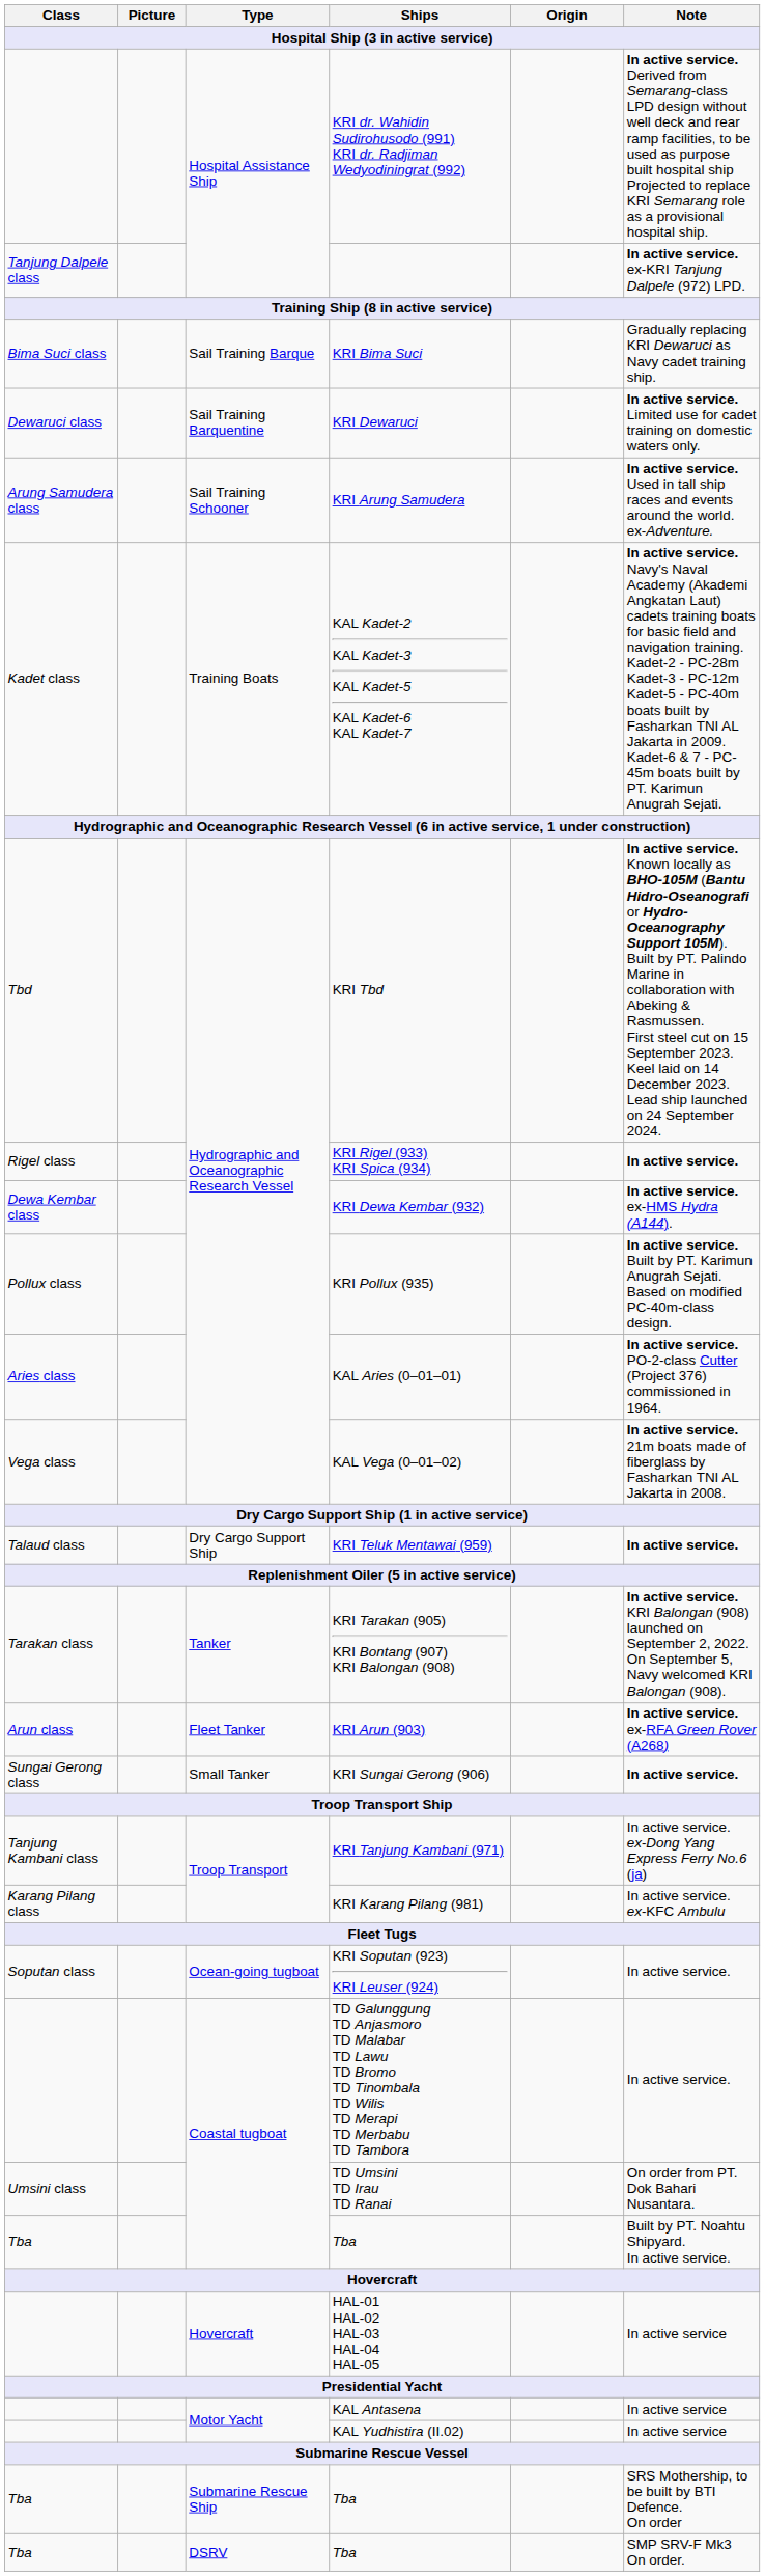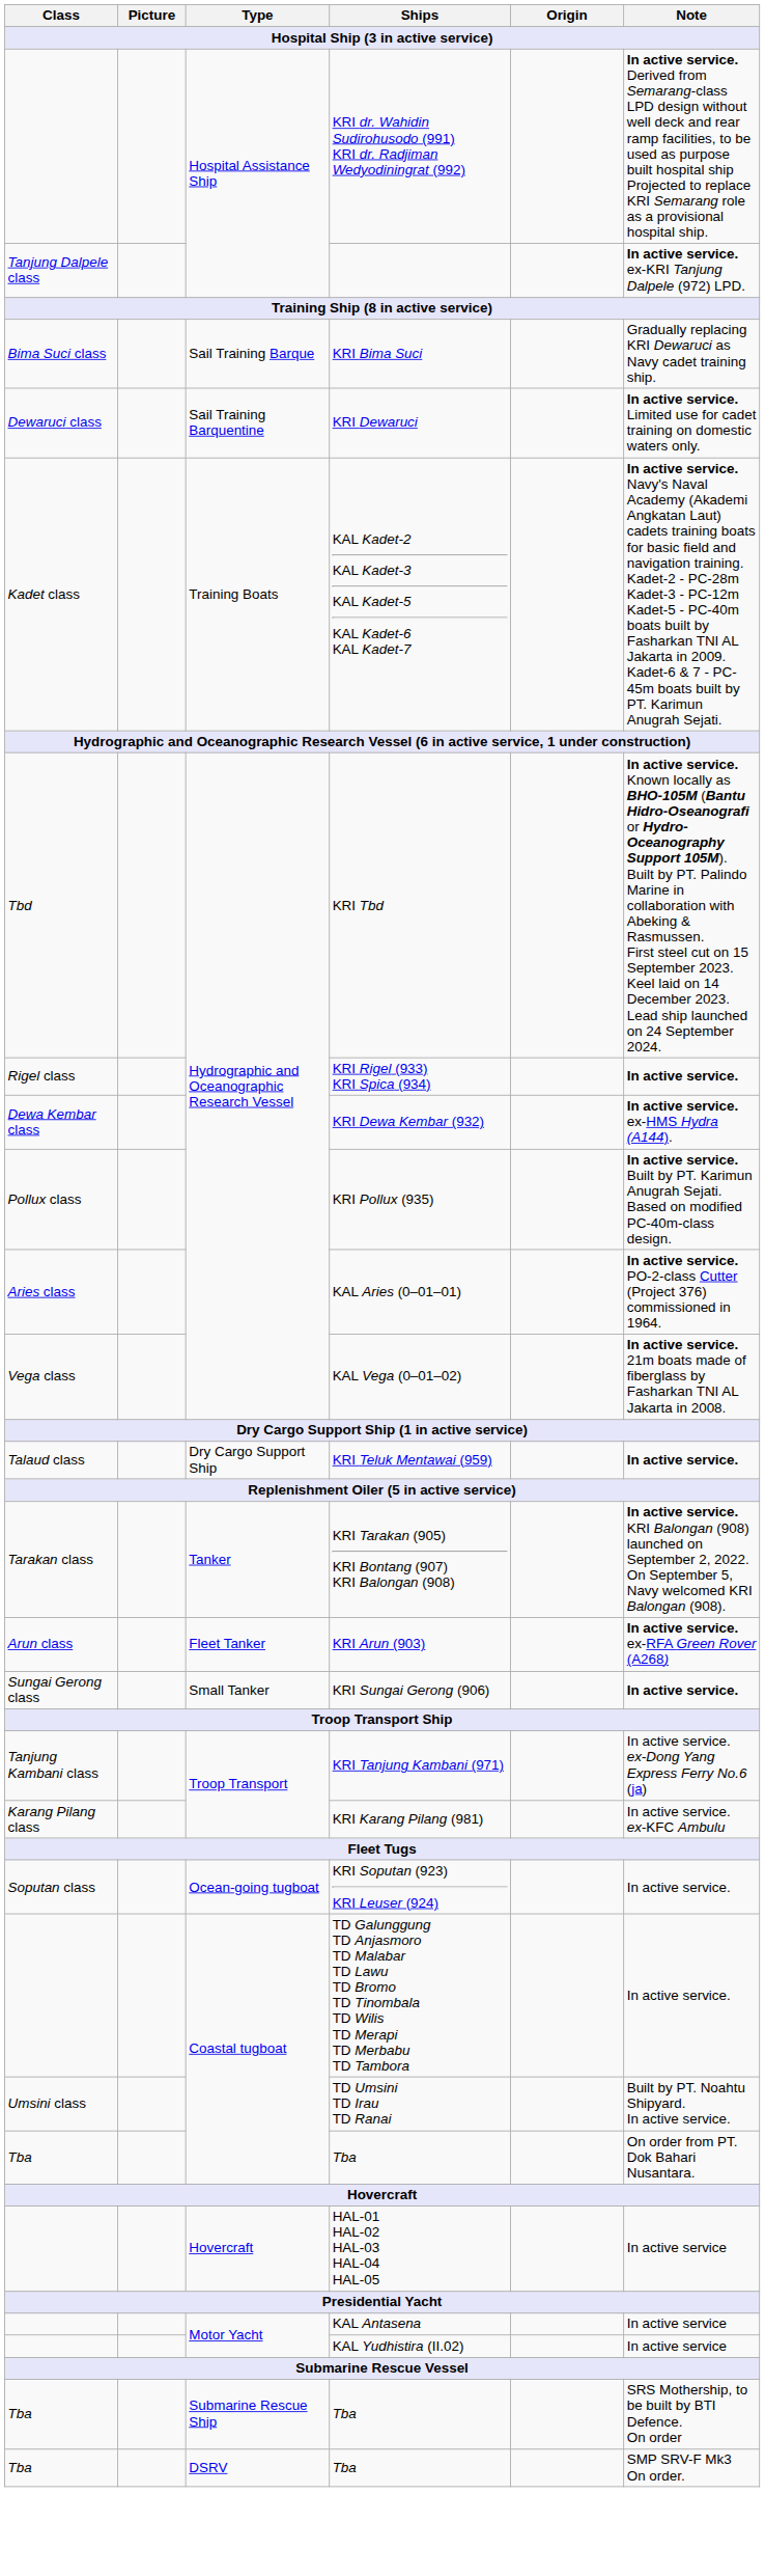 <table class="wikitable ">
 <tr>
 <th style="text-align:centre; width:15%;">Class</th>
 <th style="text-align:centre; width:9%;">Picture</th>
 <th style="text-align:centre; width:19%;">Type</th>
 <th style="text-align:centre; width:24%;">Ships</th>
 <th style="text-align:centre; width:15%;">Origin</th>
 <th style="text-align:centre; width:20%;">Note</th>
 </tr>
 <tr>
 <th colspan="6" style="background: lavender;">Hospital Ship (3 in active service)</th>
 </tr>
 <tr>
 <td></td>
 <td></td>
 <td rowspan="2"><a href='#'>Hospital Assistance Ship</a></td>
 <td><a href='#'>KRI <em>dr. Wahidin Sudirohusodo</em> (991)</a><br><a href='#'>KRI <em>dr. Radjiman Wedyodiningrat</em> (992)</a></td>
 <td></td>
 <td><strong>In active service.</strong><br>Derived from <em>Semarang</em>-class LPD design without well deck and rear ramp facilities, to be used as purpose built hospital ship<br>Projected to replace KRI <em>Semarang</em> role as a provisional hospital ship.</td>
 </tr>
 <tr>
 <td><a href='#'><em>Tanjung Dalpele</em> class</a></td>
 <td></td>
 <td></td>
 <td></td>
 <td><strong>In active service.</strong><br>ex-KRI <em>Tanjung Dalpele</em> (972) LPD.</td>
 </tr>
 <tr>
 <th colspan="6" style="background: lavender;">Training Ship (8 in active service)</th>
 </tr>
 <tr>
 <td><a href='#'><em>Bima Suci</em> class</a></td>
 <td></td>
 <td>Sail Training <a href='#'>Barque</a></td>
 <td><a href='#'>KRI <em>Bima Suci</em></a></td>
 <td></td>
 <td>Gradually replacing KRI <em>Dewaruci</em> as Navy cadet training ship.</td>
 </tr>
 <tr>
 <td><a href='#'><em>Dewaruci</em> class</a></td>
 <td></td>
 <td>Sail Training <a href='#'>Barquentine</a></td>
 <td><a href='#'>KRI <em>Dewaruci</em></a></td>
 <td></td>
 <td><strong>In active service.</strong><br>Limited use for cadet training on domestic waters only.</td>
-</tr>
-<tr>
-<td><a href='#'><em>Arung Samudera</em> class</a></td>
-<td></td>
-<td>Sail Training <a href='#'>Schooner</a></td>
-<td><a href='#'>KRI <em>Arung Samudera</em></a></td>
-<td></td>
-<td><strong>In active service.</strong><br>Used in tall ship races and events around the world. ex-<em>Adventure.</em></td>
 </tr>
 <tr>
 <td><em>Kadet</em> class</td>
 <td></td>
 <td>Training Boats</td>
 <td>KAL <em>Kadet-2</em><hr>KAL <em>Kadet-3</em><hr>KAL <em>Kadet-5</em><hr>KAL <em>Kadet-6</em><br>KAL <em>Kadet-7</em></td>
 <td></td>
 <td><strong>In active service.</strong><br>Navy's Naval Academy (Akademi Angkatan Laut) cadets training boats for basic field and navigation training.<br>Kadet-2 - PC-28m<br>Kadet-3 - PC-12m<br>Kadet-5 - PC-40m boats built by Fasharkan TNI AL Jakarta in 2009.<br>Kadet-6 & 7 - PC-45m boats built by PT. Karimun Anugrah Sejati.</td>
 </tr>
 <tr>
 <th colspan="6" style="background: lavender;">Hydrographic and Oceanographic Research Vessel (6 in active service, 1 under construction)</th>
 </tr>
 <tr>
 <td><em>Tbd</em></td>
 <td></td>
 <td rowspan="6"><a href='#'>Hydrographic and Oceanographic Research Vessel</a></td>
 <td>KRI <em>Tbd</em></td>
 <td></td>
 <td><strong>In active service.</strong><br>Known locally as <strong><em>BHO-105M</em></strong> (<strong><em>Bantu Hidro-Oseanografi</em></strong> or <strong><em>Hydro-Oceanography Support 105M</em></strong>).<br>Built by PT. Palindo Marine in collaboration with Abeking & Rasmussen.<br>First steel cut on 15 September 2023. Keel laid on 14 December 2023. Lead ship launched on 24 September 2024.</td>
 </tr>
 <tr>
 <td><em>Rigel</em> class</td>
 <td></td>
 <td><a href='#'>KRI <em>Rigel</em> (933)</a><br><a href='#'>KRI <em>Spica</em> (934)</a></td>
 <td></td>
 <td><strong>In active service.</strong></td>
 </tr>
 <tr>
 <td><a href='#'><em>Dewa Kembar</em> class</a></td>
 <td></td>
 <td><a href='#'>KRI <em>Dewa Kembar</em> (932)</a></td>
 <td></td>
 <td><strong>In active service.</strong><br>ex-<a href='#'>HMS <em>Hydra (A144</em>)</a>.</td>
 </tr>
 <tr>
 <td><em>Pollux</em> class</td>
 <td></td>
 <td>KRI <em>Pollux</em> (935)</td>
 <td></td>
 <td><strong>In active service.</strong><br>Built by PT. Karimun Anugrah Sejati.<br>Based on modified PC-40m-class design.</td>
 </tr>
 <tr>
 <td><a href='#'><em>Aries</em> class</a></td>
 <td></td>
 <td>KAL <em>Aries</em> (0–01–01)</td>
 <td></td>
 <td><strong>In active service.</strong><br>PO-2-class <a href='#'>Cutter</a> (Project 376) commissioned in 1964.</td>
 </tr>
 <tr>
 <td><em>Vega</em> class</td>
 <td></td>
 <td>KAL <em>Vega</em> (0–01–02)</td>
 <td></td>
 <td><strong>In active service.</strong><br>21m boats made of fiberglass by Fasharkan TNI AL Jakarta in 2008.</td>
 </tr>
 <tr>
 <th colspan="6" style="background: lavender;">Dry Cargo Support Ship (1 in active service)</th>
 </tr>
 <tr>
 <td><em>Talaud</em> class</td>
 <td></td>
 <td>Dry Cargo Support Ship</td>
 <td><a href='#'>KRI <em>Teluk Mentawai</em> (959)</a></td>
 <td></td>
 <td><strong>In active service.</strong></td>
 </tr>
 <tr>
 <th colspan="6" style="background: lavender;">Replenishment Oiler (5 in active service)</th>
 </tr>
 <tr>
 <td><em>Tarakan</em> class</td>
 <td></td>
 <td><a href='#'>Tanker</a></td>
 <td>KRI <em>Tarakan</em> (905) <hr>KRI <em>Bontang</em> (907)<br>KRI <em>Balongan</em> (908)</td>
 <td></td>
 <td><strong>In active service.</strong><br>KRI <em>Balongan</em> (908) launched on September 2, 2022. On September 5, Navy welcomed KRI <em>Balongan</em> (908).</td>
 </tr>
 <tr>
 <td><a href='#'><em>Arun</em> class</a></td>
 <td></td>
 <td><a href='#'>Fleet Tanker</a></td>
 <td><a href='#'>KRI <em>Arun</em> (903)</a></td>
 <td></td>
 <td><strong>In active service.</strong><br>ex-<a href='#'>RFA <em>Green Rover</em> (A268<em>)</em></a></td>
 </tr>
 <tr>
 <td><em>Sungai Gerong</em> class</td>
 <td></td>
 <td>Small Tanker</td>
 <td>KRI <em>Sungai Gerong</em> (906)</td>
 <td></td>
 <td><strong>In active service.</strong></td>
 </tr>
 <tr>
 <th colspan="6" style="background: lavender;">Troop Transport Ship</th>
 </tr>
 <tr>
 <td><em>Tanjung Kambani</em> class</td>
 <td></td>
 <td rowspan="2"><a href='#'>Troop Transport</a></td>
 <td><a href='#'>KRI <em>Tanjung Kambani</em> (971)</a></td>
 <td></td>
 <td>In active service.<br><em>ex</em>-<em>Dong Yang Express Ferry No.6</em> (<a href='#'>ja</a>)</td>
 </tr>
 <tr>
 <td><em>Karang Pilang</em> class</td>
 <td></td>
 <td>KRI <em>Karang Pilang</em> (981)</td>
 <td></td>
 <td>In active service.<br><em>ex</em>-KFC <em>Ambulu</em></td>
 </tr>
 <tr>
 <th colspan="6" style="background: lavender;">Fleet Tugs</th>
 </tr>
 <tr>
 <td><em>Soputan</em> class</td>
 <td></td>
 <td><a href='#'>Ocean-going tugboat</a></td>
 <td>KRI <em>Soputan</em> (923) <hr><a href='#'>KRI <em>Leuser</em> (924)</a></td>
 <td> <br> </td>
 <td>In active service.</td>
 </tr>
 <tr>
 <td></td>
 <td></td>
 <td rowspan="3"><a href='#'>Coastal tugboat</a></td>
 <td>TD <em>Galunggung</em><br>TD <em>Anjasmoro</em><br>TD <em>Malabar</em><br>TD <em>Lawu</em><br>TD <em>Bromo</em><br>TD <em>Tinombala</em><br>TD <em>Wilis</em><br>TD <em>Merapi</em><br>TD <em>Merbabu</em><br>TD <em>Tambora</em></td>
 <td></td>
 <td>In active service.</td>
 </tr>
 <tr>
 <td><em>Umsini</em> class</td>
 <td></td>
 <td>TD <em>Umsini</em><br>TD <em>Irau</em><br>TD <em>Ranai</em></td>
 <td></td>
-<td>On order from PT. Dok Bahari Nusantara.</td>
+<td>Built by PT. Noahtu Shipyard.<br>In active service.</td>
 </tr>
 <tr>
 <td><em>Tba</em></td>
 <td></td>
 <td><em>Tba</em></td>
 <td></td>
-<td>Built by PT. Noahtu Shipyard.<br>In active service.</td>
+<td>On order from PT. Dok Bahari Nusantara.</td>
 </tr>
 <tr>
 <th colspan="6" style="background: lavender;">Hovercraft</th>
 </tr>
 <tr>
 <td></td>
 <td></td>
 <td><a href='#'>Hovercraft</a></td>
 <td>HAL-01<br>HAL-02<br>HAL-03<br>HAL-04<br>HAL-05</td>
 <td></td>
 <td>In active service</td>
 </tr>
 <tr>
 <th colspan="6" style="background: lavender;">Presidential Yacht</th>
 </tr>
 <tr>
 <td></td>
 <td></td>
 <td rowspan="2"><a href='#'>Motor Yacht</a></td>
 <td>KAL <em>Antasena</em></td>
 <td></td>
 <td>In active service</td>
 </tr>
 <tr>
 <td></td>
 <td></td>
 <td>KAL <em>Yudhistira</em> (II.02)</td>
 <td></td>
 <td>In active service</td>
 </tr>
 <tr>
 <th colspan="6" style="background: lavender;">Submarine Rescue Vessel</th>
 </tr>
 <tr>
 <td><em>Tba</em></td>
 <td></td>
 <td><a href='#'>Submarine Rescue Ship</a></td>
 <td><em>Tba</em></td>
 <td></td>
 <td>SRS Mothership, to be built by BTI Defence.<br>On order</td>
 </tr>
 <tr>
 <td><em>Tba</em></td>
 <td></td>
 <td><a href='#'>DSRV</a></td>
 <td><em>Tba</em></td>
 <td></td>
 <td>SMP SRV-F Mk3<br>On order.</td>
 </tr>
 </table>
